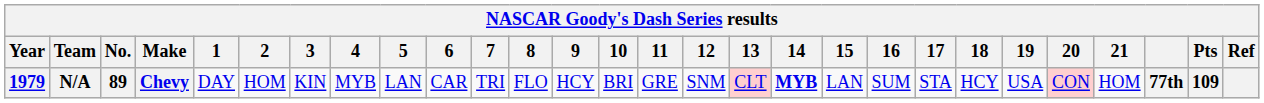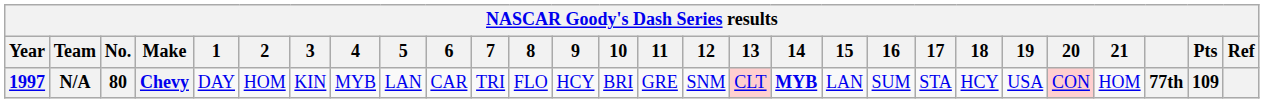 <table class="wikitable" style="text-align:center; font-size:75%">
 <tr>
 <th colspan=32><a href='#'>NASCAR Goody's Dash Series</a> results</th>
 </tr>
 <tr>
 <th>Year</th>
 <th>Team</th>
 <th>No.</th>
 <th>Make</th>
 <th>1</th>
 <th>2</th>
 <th>3</th>
 <th>4</th>
 <th>5</th>
 <th>6</th>
 <th>7</th>
 <th>8</th>
 <th>9</th>
 <th>10</th>
 <th>11</th>
 <th>12</th>
 <th>13</th>
 <th>14</th>
 <th>15</th>
 <th>16</th>
 <th>17</th>
 <th>18</th>
 <th>19</th>
 <th>20</th>
 <th>21</th>
 <th></th>
 <th>Pts</th>
 <th>Ref</th>
 </tr>
 <tr>
-<th><a href='#'>1979</a></th>
+<th><a href='#'>1997</a></th>
 <th>N/A</th>
-<th>89</th>
+<th>80</th>
 <th><a href='#'>Chevy</a></th>
 <td><a href='#'>DAY</a></td>
 <td><a href='#'>HOM</a></td>
 <td><a href='#'>KIN</a></td>
 <td><a href='#'>MYB</a></td>
 <td><a href='#'>LAN</a></td>
 <td><a href='#'>CAR</a></td>
 <td><a href='#'>TRI</a></td>
 <td><a href='#'>FLO</a></td>
 <td><a href='#'>HCY</a></td>
 <td><a href='#'>BRI</a></td>
 <td><a href='#'>GRE</a></td>
 <td><a href='#'>SNM</a></td>
 <td style="background:#FFCFCF;"><a href='#'>CLT</a><br></td>
 <td><strong><a href='#'>MYB</a></strong></td>
 <td><a href='#'>LAN</a></td>
 <td><a href='#'>SUM</a></td>
 <td><a href='#'>STA</a></td>
 <td><a href='#'>HCY</a></td>
 <td><a href='#'>USA</a></td>
 <td style="background:#FFCFCF;"><a href='#'>CON</a><br></td>
 <td><a href='#'>HOM</a></td>
 <th>77th</th>
 <th>109</th>
 <th></th>
 </tr>
 </table>
